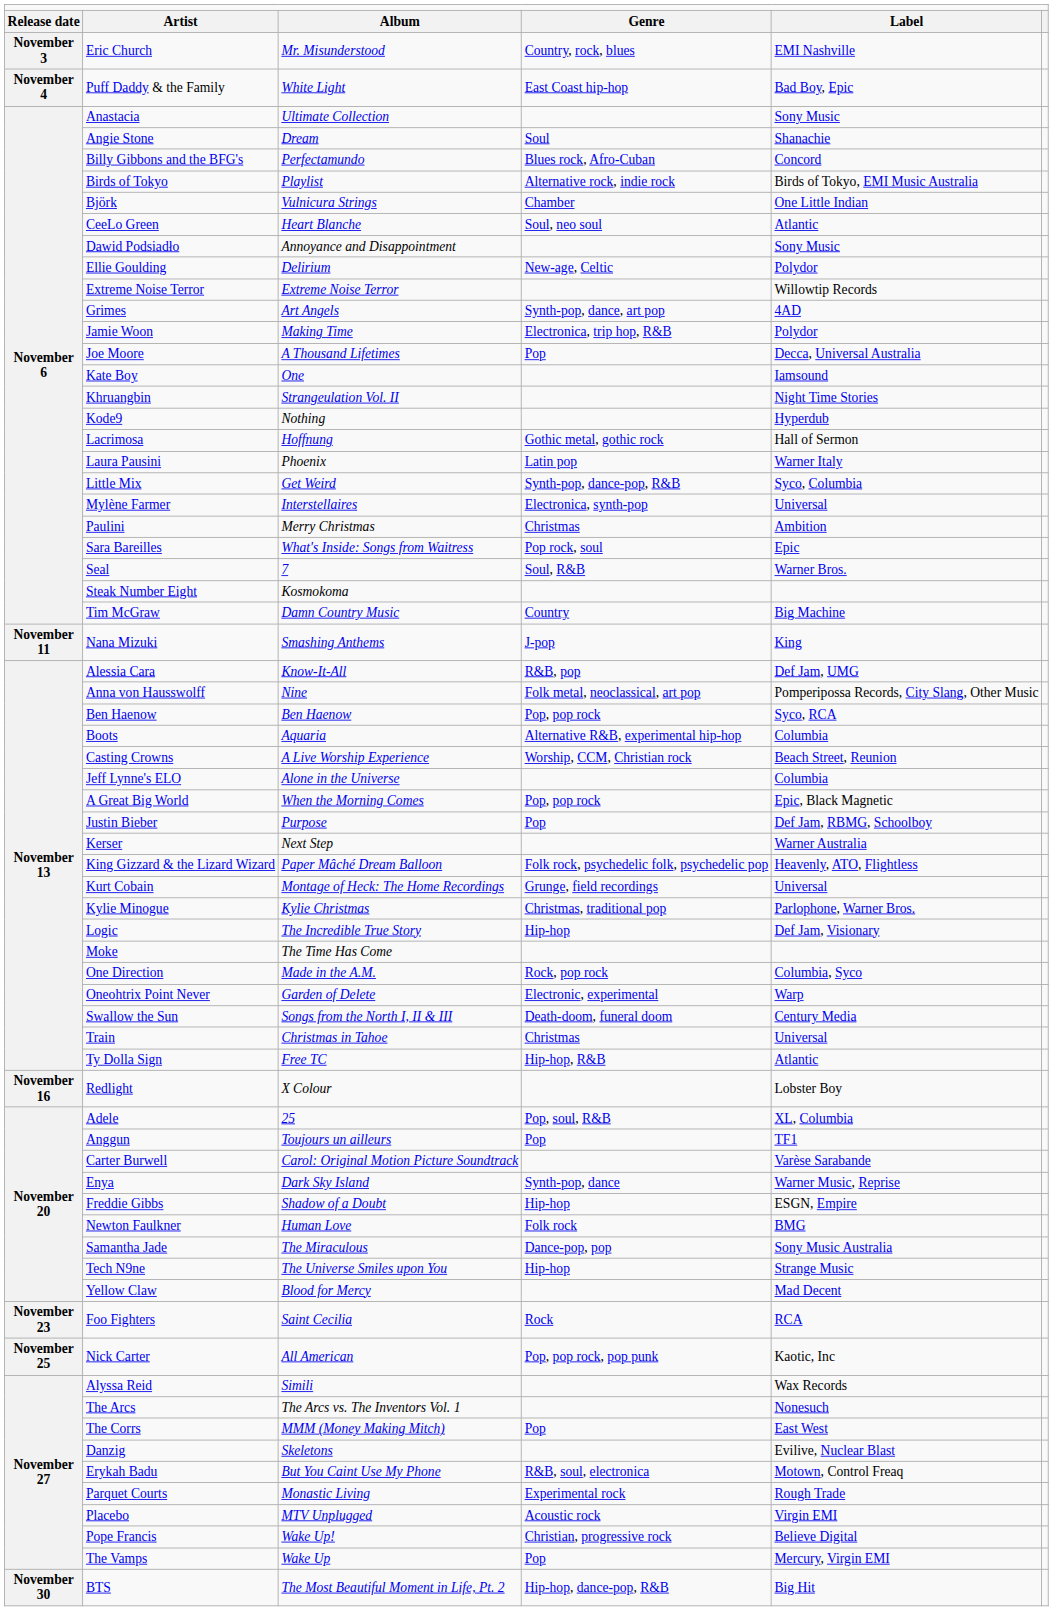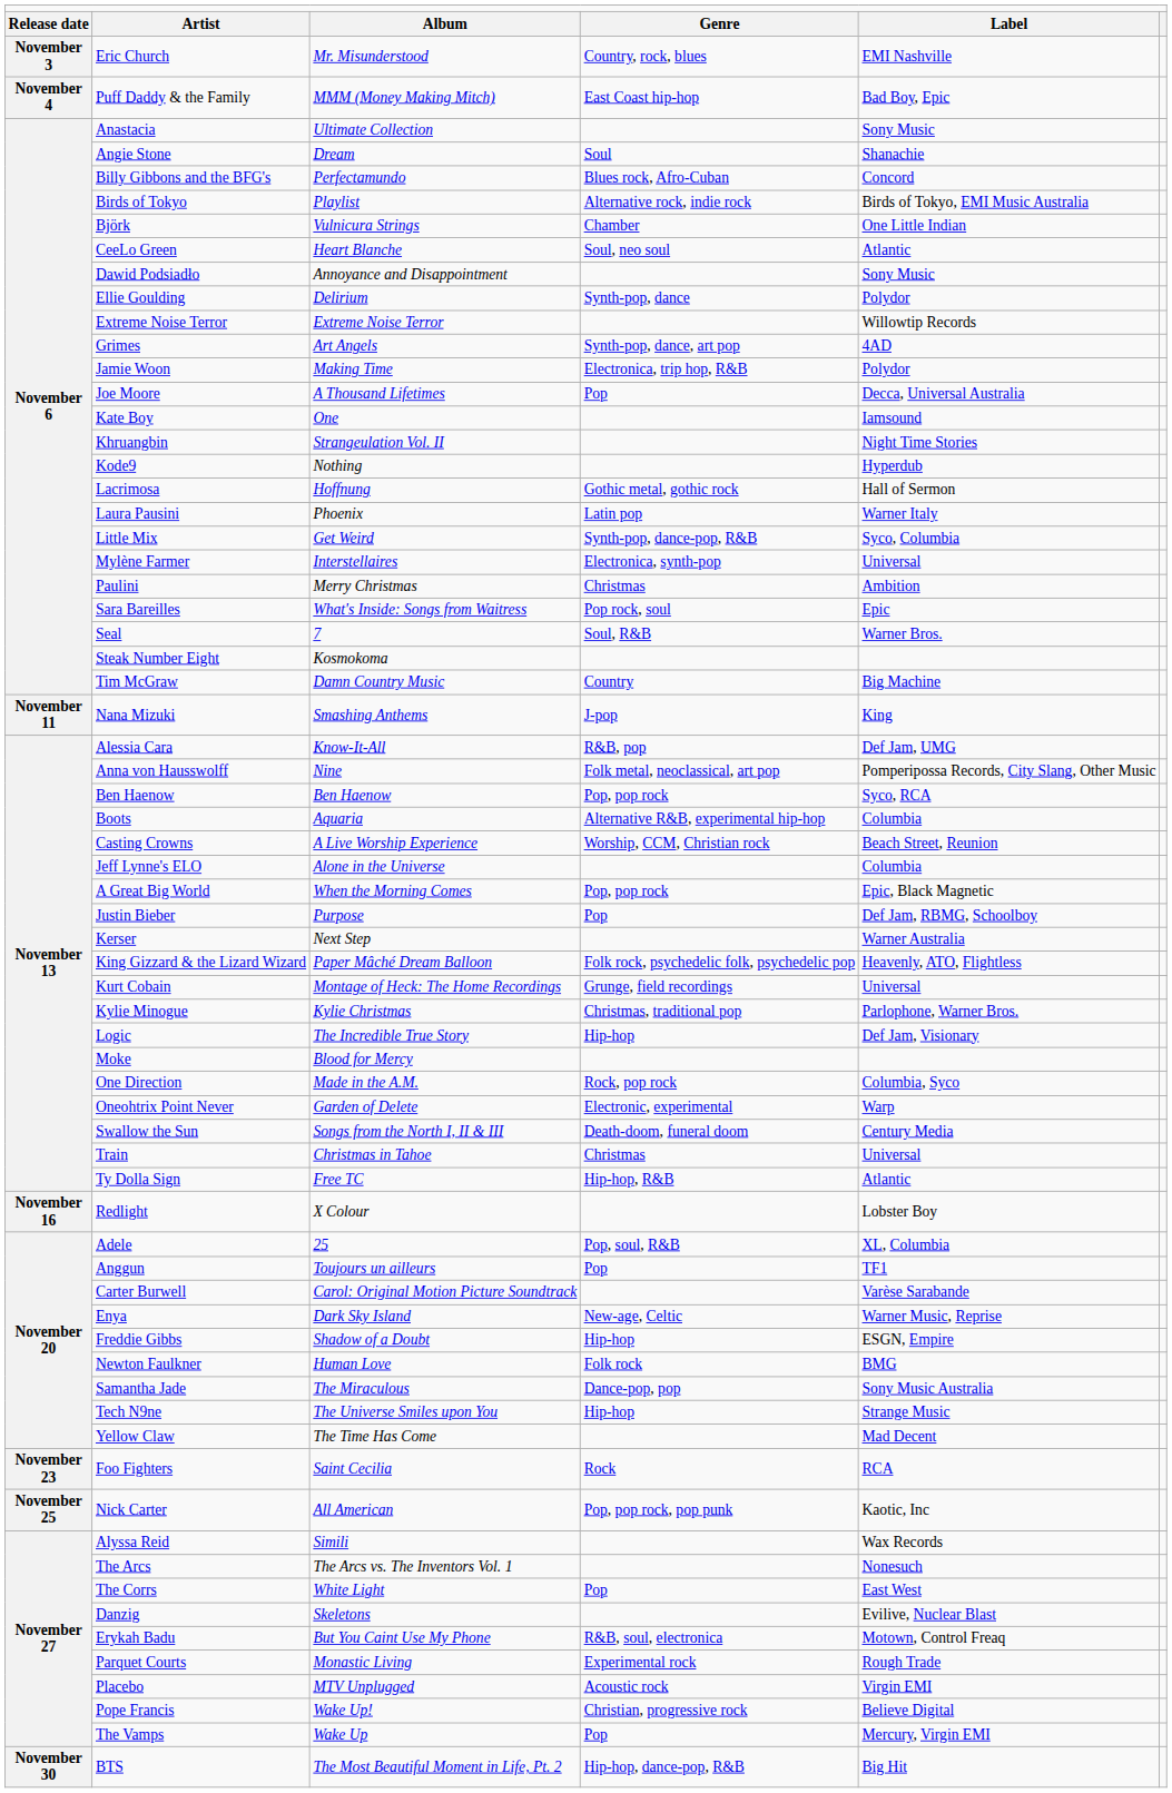 <table class="wikitable plainrowheaders">
 <tr>
 <td colspan="6" style="text-align:center;"></td>
 </tr>
 <tr>
 <th scope="col">Release date</th>
 <th scope="col">Artist</th>
 <th scope="col">Album</th>
 <th scope="col">Genre</th>
 <th scope="col">Label</th>
 <th scope="col"></th>
 </tr>
 <tr>
 <th scope="row" style="text-align:center;">November<br>3</th>
 <td><a href='#'>Eric Church</a></td>
 <td><em><a href='#'>Mr. Misunderstood</a></em></td>
 <td><a href='#'>Country</a>, <a href='#'>rock</a>, <a href='#'>blues</a></td>
 <td><a href='#'>EMI Nashville</a></td>
 <td></td>
 </tr>
 <tr>
 <th scope="row" style="text-align:center;">November<br>4</th>
 <td><a href='#'>Puff Daddy</a> & the Family</td>
-<td><em><a href='#'>White Light</a></em></td>
+<td><em><a href='#'>MMM (Money Making Mitch)</a></em></td>
 <td><a href='#'>East Coast hip-hop</a></td>
 <td><a href='#'>Bad Boy</a>, <a href='#'>Epic</a></td>
 <td></td>
 </tr>
 <tr>
 <th scope="row" rowspan="24" style="text-align:center;">November<br>6</th>
 <td><a href='#'>Anastacia</a></td>
 <td><em><a href='#'>Ultimate Collection</a></em></td>
 <td></td>
 <td><a href='#'>Sony Music</a></td>
 <td></td>
 </tr>
 <tr>
 <td><a href='#'>Angie Stone</a></td>
 <td><em><a href='#'>Dream</a></em></td>
 <td><a href='#'>Soul</a></td>
 <td><a href='#'>Shanachie</a></td>
 <td></td>
 </tr>
 <tr>
 <td><a href='#'>Billy Gibbons and the BFG's</a></td>
 <td><em><a href='#'>Perfectamundo</a></em></td>
 <td><a href='#'>Blues rock</a>, <a href='#'>Afro-Cuban</a></td>
 <td><a href='#'>Concord</a></td>
 <td></td>
 </tr>
 <tr>
 <td><a href='#'>Birds of Tokyo</a></td>
 <td><em><a href='#'>Playlist</a></em></td>
 <td><a href='#'>Alternative rock</a>, <a href='#'>indie rock</a></td>
 <td>Birds of Tokyo, <a href='#'>EMI Music Australia</a></td>
 <td></td>
 </tr>
 <tr>
 <td><a href='#'>Björk</a></td>
 <td><em><a href='#'>Vulnicura Strings</a></em></td>
 <td><a href='#'>Chamber</a></td>
 <td><a href='#'>One Little Indian</a></td>
 <td></td>
 </tr>
 <tr>
 <td><a href='#'>CeeLo Green</a></td>
 <td><em><a href='#'>Heart Blanche</a></em></td>
 <td><a href='#'>Soul</a>, <a href='#'>neo soul</a></td>
 <td><a href='#'>Atlantic</a></td>
 <td></td>
 </tr>
 <tr>
 <td><a href='#'>Dawid Podsiadło</a></td>
 <td><em>Annoyance and Disappointment</em></td>
 <td></td>
 <td><a href='#'>Sony Music</a></td>
 <td></td>
 </tr>
 <tr>
 <td><a href='#'>Ellie Goulding</a></td>
 <td><em><a href='#'>Delirium</a></em></td>
-<td><a href='#'>New-age</a>, <a href='#'>Celtic</a></td>
+<td><a href='#'>Synth-pop</a>, <a href='#'>dance</a></td>
 <td><a href='#'>Polydor</a></td>
 <td></td>
 </tr>
 <tr>
 <td><a href='#'>Extreme Noise Terror</a></td>
 <td><em><a href='#'>Extreme Noise Terror</a></em></td>
 <td></td>
 <td>Willowtip Records</td>
 <td></td>
 </tr>
 <tr>
 <td><a href='#'>Grimes</a></td>
 <td><em><a href='#'>Art Angels</a></em></td>
 <td><a href='#'>Synth-pop</a>, <a href='#'>dance</a>, <a href='#'>art pop</a></td>
 <td><a href='#'>4AD</a></td>
 <td></td>
 </tr>
 <tr>
 <td><a href='#'>Jamie Woon</a></td>
 <td><em><a href='#'>Making Time</a></em></td>
 <td><a href='#'>Electronica</a>, <a href='#'>trip hop</a>, <a href='#'>R&B</a></td>
 <td><a href='#'>Polydor</a></td>
 <td></td>
 </tr>
 <tr>
 <td><a href='#'>Joe Moore</a></td>
 <td><em><a href='#'>A Thousand Lifetimes</a></em></td>
 <td><a href='#'>Pop</a></td>
 <td><a href='#'>Decca</a>, <a href='#'>Universal Australia</a></td>
 <td></td>
 </tr>
 <tr>
 <td><a href='#'>Kate Boy</a></td>
 <td><em><a href='#'>One</a></em></td>
 <td></td>
 <td><a href='#'>Iamsound</a></td>
 <td></td>
 </tr>
 <tr>
 <td><a href='#'>Khruangbin</a></td>
 <td><em><a href='#'>Strangeulation Vol. II</a></em></td>
 <td></td>
 <td><a href='#'>Night Time Stories</a></td>
 <td></td>
 </tr>
 <tr>
 <td><a href='#'>Kode9</a></td>
 <td><em>Nothing</em></td>
 <td></td>
 <td><a href='#'>Hyperdub</a></td>
 <td></td>
 </tr>
 <tr>
 <td><a href='#'>Lacrimosa</a></td>
 <td><em><a href='#'>Hoffnung</a></em></td>
 <td><a href='#'>Gothic metal</a>, <a href='#'>gothic rock</a></td>
 <td>Hall of Sermon</td>
 <td></td>
 </tr>
 <tr>
 <td><a href='#'>Laura Pausini</a></td>
 <td><em>Phoenix</em></td>
 <td><a href='#'>Latin pop</a></td>
 <td><a href='#'>Warner Italy</a></td>
 <td></td>
 </tr>
 <tr>
 <td><a href='#'>Little Mix</a></td>
 <td><em><a href='#'>Get Weird</a></em></td>
 <td><a href='#'>Synth-pop</a>, <a href='#'>dance-pop</a>, <a href='#'>R&B</a></td>
 <td><a href='#'>Syco</a>, <a href='#'>Columbia</a></td>
 <td></td>
 </tr>
 <tr>
 <td><a href='#'>Mylène Farmer</a></td>
 <td><em><a href='#'>Interstellaires</a></em></td>
 <td><a href='#'>Electronica</a>, <a href='#'>synth-pop</a></td>
 <td><a href='#'>Universal</a></td>
 <td></td>
 </tr>
 <tr>
 <td><a href='#'>Paulini</a></td>
 <td><em>Merry Christmas</em></td>
 <td><a href='#'>Christmas</a></td>
 <td><a href='#'>Ambition</a></td>
 <td></td>
 </tr>
 <tr>
 <td><a href='#'>Sara Bareilles</a></td>
 <td><em><a href='#'>What's Inside: Songs from Waitress</a></em></td>
 <td><a href='#'>Pop rock</a>, <a href='#'>soul</a></td>
 <td><a href='#'>Epic</a></td>
 <td></td>
 </tr>
 <tr>
 <td><a href='#'>Seal</a></td>
 <td><em><a href='#'>7</a></em></td>
 <td><a href='#'>Soul</a>, <a href='#'>R&B</a></td>
 <td><a href='#'>Warner Bros.</a></td>
 <td></td>
 </tr>
 <tr>
 <td><a href='#'>Steak Number Eight</a></td>
 <td><em>Kosmokoma</em></td>
 <td></td>
 <td></td>
 <td></td>
 </tr>
 <tr>
 <td><a href='#'>Tim McGraw</a></td>
 <td><em><a href='#'>Damn Country Music</a></em></td>
 <td><a href='#'>Country</a></td>
 <td><a href='#'>Big Machine</a></td>
 <td></td>
 </tr>
 <tr>
 <th scope="row" style="text-align:center;">November<br>11</th>
 <td><a href='#'>Nana Mizuki</a></td>
 <td><em><a href='#'>Smashing Anthems</a></em></td>
 <td><a href='#'>J-pop</a></td>
 <td><a href='#'>King</a></td>
 <td></td>
 </tr>
 <tr>
 <th scope="row" rowspan="19" style="text-align:center;">November<br>13</th>
 <td><a href='#'>Alessia Cara</a></td>
 <td><em><a href='#'>Know-It-All</a></em></td>
 <td><a href='#'>R&B</a>, <a href='#'>pop</a></td>
 <td><a href='#'>Def Jam</a>, <a href='#'>UMG</a></td>
 <td></td>
 </tr>
 <tr>
 <td><a href='#'>Anna von Hausswolff</a></td>
 <td><em><a href='#'>Nine</a></em></td>
 <td><a href='#'>Folk metal</a>, <a href='#'>neoclassical</a>, <a href='#'>art pop</a></td>
 <td>Pomperipossa Records, <a href='#'>City Slang</a>, Other Music</td>
 <td></td>
 </tr>
 <tr>
 <td><a href='#'>Ben Haenow</a></td>
 <td><em><a href='#'>Ben Haenow</a></em></td>
 <td><a href='#'>Pop</a>, <a href='#'>pop rock</a></td>
 <td><a href='#'>Syco</a>, <a href='#'>RCA</a></td>
 <td></td>
 </tr>
 <tr>
 <td><a href='#'>Boots</a></td>
 <td><em><a href='#'>Aquaria</a></em></td>
 <td><a href='#'>Alternative R&B</a>, <a href='#'>experimental hip-hop</a></td>
 <td><a href='#'>Columbia</a></td>
 <td></td>
 </tr>
 <tr>
 <td><a href='#'>Casting Crowns</a></td>
 <td><em><a href='#'>A Live Worship Experience</a></em></td>
 <td><a href='#'>Worship</a>, <a href='#'>CCM</a>, <a href='#'>Christian rock</a></td>
 <td><a href='#'>Beach Street</a>, <a href='#'>Reunion</a></td>
 <td></td>
 </tr>
 <tr>
 <td><a href='#'>Jeff Lynne's ELO</a></td>
 <td><em><a href='#'>Alone in the Universe</a></em></td>
 <td></td>
 <td><a href='#'>Columbia</a></td>
 <td></td>
 </tr>
 <tr>
 <td><a href='#'>A Great Big World</a></td>
 <td><em><a href='#'>When the Morning Comes</a></em></td>
 <td><a href='#'>Pop</a>, <a href='#'>pop rock</a></td>
 <td><a href='#'>Epic</a>, Black Magnetic</td>
 <td></td>
 </tr>
 <tr>
 <td><a href='#'>Justin Bieber</a></td>
 <td><em><a href='#'>Purpose</a></em></td>
 <td><a href='#'>Pop</a></td>
 <td><a href='#'>Def Jam</a>, <a href='#'>RBMG</a>, <a href='#'>Schoolboy</a></td>
 <td></td>
 </tr>
 <tr>
 <td><a href='#'>Kerser</a></td>
 <td><em>Next Step</em></td>
 <td></td>
 <td><a href='#'>Warner Australia</a></td>
 <td></td>
 </tr>
 <tr>
 <td><a href='#'>King Gizzard & the Lizard Wizard</a></td>
 <td><em><a href='#'>Paper Mâché Dream Balloon</a></em></td>
 <td><a href='#'>Folk rock</a>, <a href='#'>psychedelic folk</a>, <a href='#'>psychedelic pop</a></td>
 <td><a href='#'>Heavenly</a>, <a href='#'>ATO</a>, <a href='#'>Flightless</a></td>
 <td></td>
 </tr>
 <tr>
 <td><a href='#'>Kurt Cobain</a></td>
 <td><em><a href='#'>Montage of Heck: The Home Recordings</a></em></td>
 <td><a href='#'>Grunge</a>, <a href='#'>field recordings</a></td>
 <td><a href='#'>Universal</a></td>
 <td></td>
 </tr>
 <tr>
 <td><a href='#'>Kylie Minogue</a></td>
 <td><em><a href='#'>Kylie Christmas</a></em></td>
 <td><a href='#'>Christmas</a>, <a href='#'>traditional pop</a></td>
 <td><a href='#'>Parlophone</a>, <a href='#'>Warner Bros.</a></td>
 <td></td>
 </tr>
 <tr>
 <td><a href='#'>Logic</a></td>
 <td><em><a href='#'>The Incredible True Story</a></em></td>
 <td><a href='#'>Hip-hop</a></td>
 <td><a href='#'>Def Jam</a>, <a href='#'>Visionary</a></td>
 <td></td>
 </tr>
 <tr>
 <td><a href='#'>Moke</a></td>
-<td><em>The Time Has Come</em></td>
+<td><em><a href='#'>Blood for Mercy</a></em></td>
 <td></td>
 <td></td>
 <td></td>
 </tr>
 <tr>
 <td><a href='#'>One Direction</a></td>
 <td><em><a href='#'>Made in the A.M.</a></em></td>
 <td><a href='#'>Rock</a>, <a href='#'>pop rock</a></td>
 <td><a href='#'>Columbia</a>, <a href='#'>Syco</a></td>
 <td></td>
 </tr>
 <tr>
 <td><a href='#'>Oneohtrix Point Never</a></td>
 <td><em><a href='#'>Garden of Delete</a></em></td>
 <td><a href='#'>Electronic</a>, <a href='#'>experimental</a></td>
 <td><a href='#'>Warp</a></td>
 <td></td>
 </tr>
 <tr>
 <td><a href='#'>Swallow the Sun</a></td>
 <td><em><a href='#'>Songs from the North I, II & III</a></em></td>
 <td><a href='#'>Death-doom</a>, <a href='#'>funeral doom</a></td>
 <td><a href='#'>Century Media</a></td>
 <td></td>
 </tr>
 <tr>
 <td><a href='#'>Train</a></td>
 <td><em><a href='#'>Christmas in Tahoe</a></em></td>
 <td><a href='#'>Christmas</a></td>
 <td><a href='#'>Universal</a></td>
 <td></td>
 </tr>
 <tr>
 <td><a href='#'>Ty Dolla Sign</a></td>
 <td><em><a href='#'>Free TC</a></em></td>
 <td><a href='#'>Hip-hop</a>, <a href='#'>R&B</a></td>
 <td><a href='#'>Atlantic</a></td>
 <td></td>
 </tr>
 <tr>
 <th scope="row" style="text-align:center;">November<br>16</th>
 <td><a href='#'>Redlight</a></td>
 <td><em>X Colour</em></td>
 <td></td>
 <td>Lobster Boy</td>
 <td></td>
 </tr>
 <tr>
 <th scope="row" rowspan="9" style="text-align:center;">November<br>20</th>
 <td><a href='#'>Adele</a></td>
 <td><em><a href='#'>25</a></em></td>
 <td><a href='#'>Pop</a>, <a href='#'>soul</a>, <a href='#'>R&B</a></td>
 <td><a href='#'>XL</a>, <a href='#'>Columbia</a></td>
 <td></td>
 </tr>
 <tr>
 <td><a href='#'>Anggun</a></td>
 <td><em><a href='#'>Toujours un ailleurs</a></em></td>
 <td><a href='#'>Pop</a></td>
 <td><a href='#'>TF1</a></td>
 <td></td>
 </tr>
 <tr>
 <td><a href='#'>Carter Burwell</a></td>
 <td><em><a href='#'>Carol: Original Motion Picture Soundtrack</a></em></td>
 <td></td>
 <td><a href='#'>Varèse Sarabande</a></td>
 <td></td>
 </tr>
 <tr>
 <td><a href='#'>Enya</a></td>
 <td><em><a href='#'>Dark Sky Island</a></em></td>
-<td><a href='#'>Synth-pop</a>, <a href='#'>dance</a></td>
+<td><a href='#'>New-age</a>, <a href='#'>Celtic</a></td>
 <td><a href='#'>Warner Music</a>, <a href='#'>Reprise</a></td>
 <td></td>
 </tr>
 <tr>
 <td><a href='#'>Freddie Gibbs</a></td>
 <td><em><a href='#'>Shadow of a Doubt</a></em></td>
 <td><a href='#'>Hip-hop</a></td>
 <td>ESGN, <a href='#'>Empire</a></td>
 <td></td>
 </tr>
 <tr>
 <td><a href='#'>Newton Faulkner</a></td>
 <td><em><a href='#'>Human Love</a></em></td>
 <td><a href='#'>Folk rock</a></td>
 <td><a href='#'>BMG</a></td>
 <td></td>
 </tr>
 <tr>
 <td><a href='#'>Samantha Jade</a></td>
 <td><em><a href='#'>The Miraculous</a></em></td>
 <td><a href='#'>Dance-pop</a>, <a href='#'>pop</a></td>
 <td><a href='#'>Sony Music Australia</a></td>
 <td></td>
 </tr>
 <tr>
 <td><a href='#'>Tech N9ne</a></td>
 <td><em><a href='#'>The Universe Smiles upon You</a></em></td>
 <td><a href='#'>Hip-hop</a></td>
 <td><a href='#'>Strange Music</a></td>
 <td></td>
 </tr>
 <tr>
 <td><a href='#'>Yellow Claw</a></td>
-<td><em><a href='#'>Blood for Mercy</a></em></td>
+<td><em>The Time Has Come</em></td>
 <td></td>
 <td><a href='#'>Mad Decent</a></td>
 <td></td>
 </tr>
 <tr>
 <th scope="row" style="text-align:center;">November<br>23</th>
 <td><a href='#'>Foo Fighters</a></td>
 <td><em><a href='#'>Saint Cecilia</a></em></td>
 <td><a href='#'>Rock</a></td>
 <td><a href='#'>RCA</a></td>
 <td></td>
 </tr>
 <tr>
 <th scope="row" style="text-align:center;">November<br>25</th>
 <td><a href='#'>Nick Carter</a></td>
 <td><em><a href='#'>All American</a></em></td>
 <td><a href='#'>Pop</a>, <a href='#'>pop rock</a>, <a href='#'>pop punk</a></td>
 <td>Kaotic, Inc</td>
 <td></td>
 </tr>
 <tr>
 <th scope="row" rowspan="9" style="text-align:center;">November<br>27</th>
 <td><a href='#'>Alyssa Reid</a></td>
 <td><em><a href='#'>Simili</a></em></td>
 <td></td>
 <td>Wax Records</td>
 <td></td>
 </tr>
 <tr>
 <td><a href='#'>The Arcs</a></td>
 <td><em>The Arcs vs. The Inventors Vol. 1</em></td>
 <td></td>
 <td><a href='#'>Nonesuch</a></td>
 <td></td>
 </tr>
 <tr>
 <td><a href='#'>The Corrs</a></td>
-<td><em><a href='#'>MMM (Money Making Mitch)</a></em></td>
+<td><em><a href='#'>White Light</a></em></td>
 <td><a href='#'>Pop</a></td>
 <td><a href='#'>East West</a></td>
 <td></td>
 </tr>
 <tr>
 <td><a href='#'>Danzig</a></td>
 <td><em><a href='#'>Skeletons</a></em></td>
 <td></td>
 <td>Evilive, <a href='#'>Nuclear Blast</a></td>
 <td></td>
 </tr>
 <tr>
 <td><a href='#'>Erykah Badu</a></td>
 <td><em><a href='#'>But You Caint Use My Phone</a></em></td>
 <td><a href='#'>R&B</a>, <a href='#'>soul</a>, <a href='#'>electronica</a></td>
 <td><a href='#'>Motown</a>, Control Freaq</td>
 <td></td>
 </tr>
 <tr>
 <td><a href='#'>Parquet Courts</a></td>
 <td><em><a href='#'>Monastic Living</a></em></td>
 <td><a href='#'>Experimental rock</a></td>
 <td><a href='#'>Rough Trade</a></td>
 <td></td>
 </tr>
 <tr>
 <td><a href='#'>Placebo</a></td>
 <td><em><a href='#'>MTV Unplugged</a></em></td>
 <td><a href='#'>Acoustic rock</a></td>
 <td><a href='#'>Virgin EMI</a></td>
 <td></td>
 </tr>
 <tr>
 <td><a href='#'>Pope Francis</a></td>
 <td><em><a href='#'>Wake Up!</a></em></td>
 <td><a href='#'>Christian</a>, <a href='#'>progressive rock</a></td>
 <td><a href='#'>Believe Digital</a></td>
 <td></td>
 </tr>
 <tr>
 <td><a href='#'>The Vamps</a></td>
 <td><em><a href='#'>Wake Up</a></em></td>
 <td><a href='#'>Pop</a></td>
 <td><a href='#'>Mercury</a>, <a href='#'>Virgin EMI</a></td>
 <td></td>
 </tr>
 <tr>
 <th scope="row" style="text-align:center;">November<br>30</th>
 <td><a href='#'>BTS</a></td>
 <td><em><a href='#'>The Most Beautiful Moment in Life, Pt. 2</a></em></td>
 <td><a href='#'>Hip-hop</a>, <a href='#'>dance-pop</a>, <a href='#'>R&B</a></td>
 <td><a href='#'>Big Hit</a></td>
 <td></td>
 </tr>
 </table>
